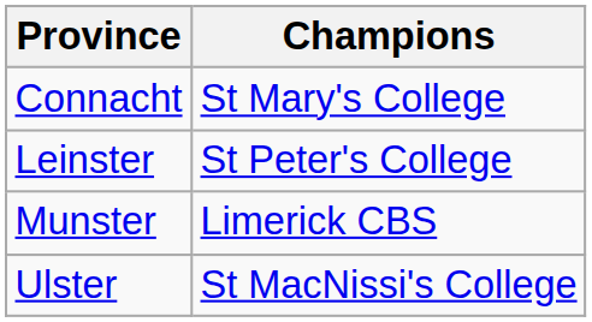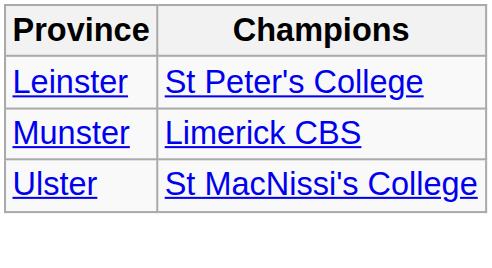 <table class="wikitable">
 <tr>
 <th>Province</th>
 <th>Champions</th>
-</tr>
-<tr>
-<td><a href='#'>Connacht</a></td>
-<td><a href='#'>St Mary's College</a></td>
 </tr>
 <tr>
 <td><a href='#'>Leinster</a></td>
 <td><a href='#'>St Peter's College</a></td>
 </tr>
 <tr>
 <td><a href='#'>Munster</a></td>
 <td><a href='#'>Limerick CBS</a></td>
 </tr>
 <tr>
 <td><a href='#'>Ulster</a></td>
 <td><a href='#'>St MacNissi's College</a></td>
 </tr>
 </table>
